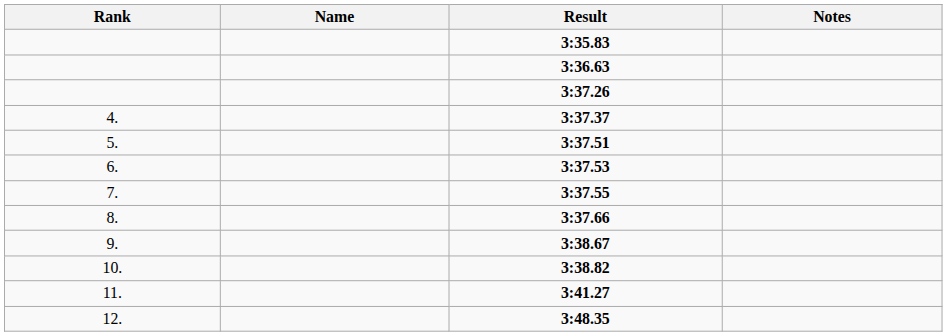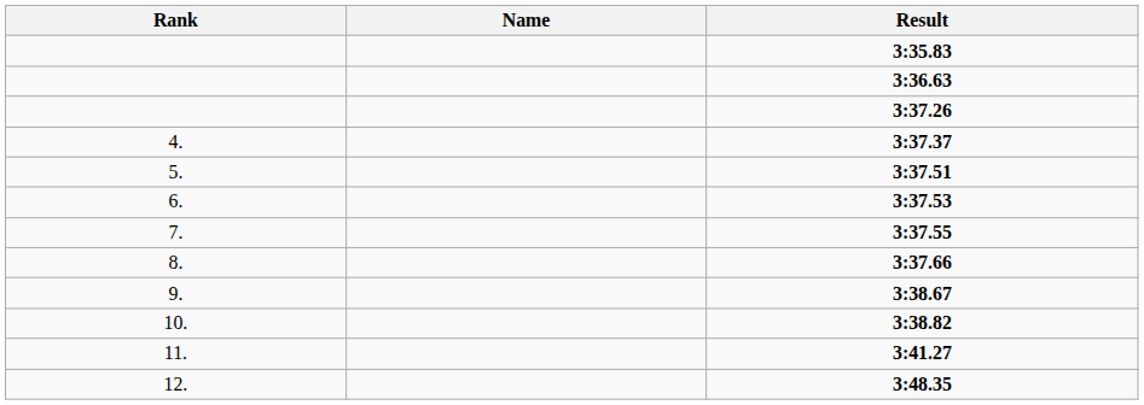 <table class="wikitable sortable" width=75%>
 <tr>
 <th>Rank</th>
 <th>Name</th>
 <th>Result</th>
-<th>Notes</th>
 </tr>
 <tr>
 <td align="center"></td>
 <td></td>
 <td align="center"><strong>3:35.83</strong></td>
-<td align="center"></td>
 </tr>
 <tr>
 <td align="center"></td>
 <td></td>
 <td align="center"><strong>3:36.63</strong></td>
-<td align="center"></td>
 </tr>
 <tr>
 <td align="center"></td>
 <td></td>
 <td align="center"><strong>3:37.26</strong></td>
-<td align="center"></td>
 </tr>
 <tr>
 <td align="center">4.</td>
 <td></td>
 <td align="center"><strong>3:37.37</strong></td>
-<td align="center"></td>
 </tr>
 <tr>
 <td align="center">5.</td>
 <td></td>
 <td align="center"><strong>3:37.51</strong></td>
-<td align="center"></td>
 </tr>
 <tr>
 <td align="center">6.</td>
 <td></td>
 <td align="center"><strong>3:37.53</strong></td>
-<td align="center"></td>
 </tr>
 <tr>
 <td align="center">7.</td>
 <td></td>
 <td align="center"><strong>3:37.55</strong></td>
-<td align="center"></td>
 </tr>
 <tr>
 <td align="center">8.</td>
 <td></td>
 <td align="center"><strong>3:37.66</strong></td>
-<td align="center"></td>
 </tr>
 <tr>
 <td align="center">9.</td>
 <td></td>
 <td align="center"><strong>3:38.67</strong></td>
-<td align="center"></td>
 </tr>
 <tr>
 <td align="center">10.</td>
 <td></td>
 <td align="center"><strong>3:38.82</strong></td>
-<td align="center"></td>
 </tr>
 <tr>
 <td align="center">11.</td>
 <td></td>
 <td align="center"><strong>3:41.27</strong></td>
-<td align="center"></td>
 </tr>
 <tr>
 <td align="center">12.</td>
 <td></td>
 <td align="center"><strong>3:48.35</strong></td>
-<td align="center"></td>
 </tr>
 </table>
